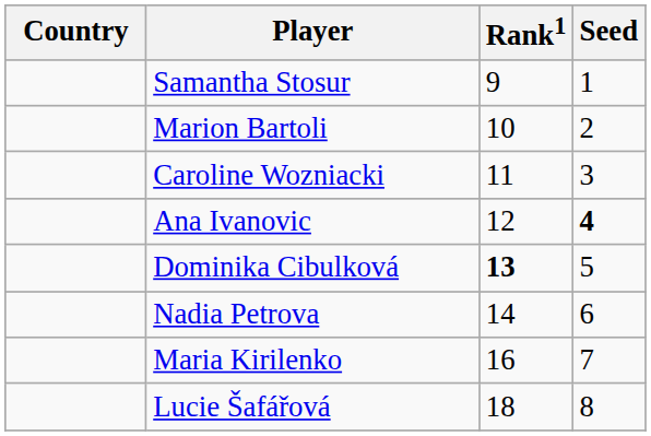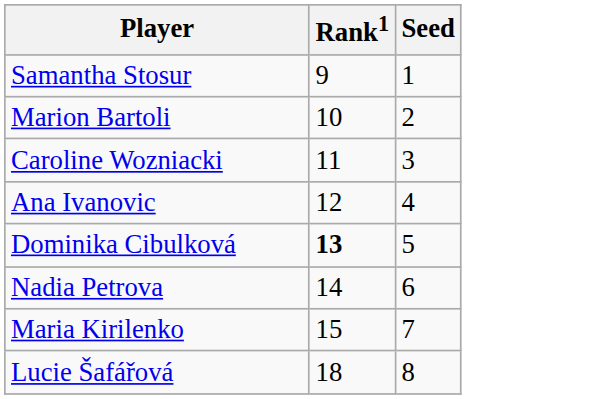 <table class="sortable wikitable">
 <tr>
-<th width="70">Country</th>
 <th width="175">Player</th>
 <th>Rank<sup>1</sup></th>
 <th>Seed</th>
 </tr>
 <tr>
-<td></td>
 <td><a href='#'>Samantha Stosur</a></td>
 <td>9</td>
 <td>1</td>
 </tr>
 <tr>
-<td></td>
 <td><a href='#'>Marion Bartoli</a></td>
 <td>10</td>
 <td>2</td>
 </tr>
 <tr>
-<td></td>
 <td><a href='#'>Caroline Wozniacki</a></td>
 <td>11</td>
 <td>3</td>
 </tr>
 <tr>
-<td></td>
 <td><a href='#'>Ana Ivanovic</a></td>
 <td>12</td>
-<td><strong>4</strong></td>
+<td>4</td>
 </tr>
 <tr>
-<td></td>
 <td><a href='#'>Dominika Cibulková</a></td>
 <td><strong>13</strong></td>
 <td>5</td>
 </tr>
 <tr>
-<td></td>
 <td><a href='#'>Nadia Petrova</a></td>
 <td>14</td>
 <td>6</td>
 </tr>
 <tr>
-<td></td>
 <td><a href='#'>Maria Kirilenko</a></td>
-<td>16</td>
+<td>15</td>
 <td>7</td>
 </tr>
 <tr>
-<td></td>
 <td><a href='#'>Lucie Šafářová</a></td>
 <td>18</td>
 <td>8</td>
 </tr>
 </table>
